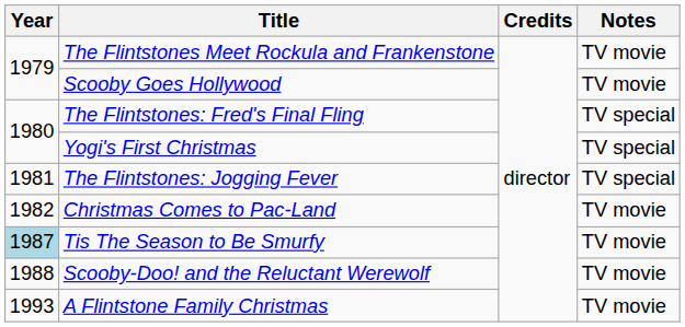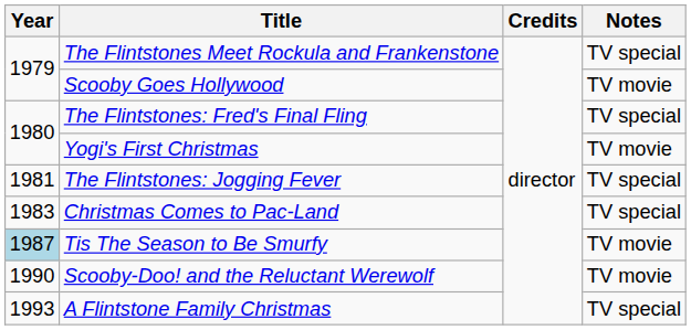 <table class="wikitable sortable">
 <tr>
 <th>Year</th>
 <th>Title</th>
 <th>Credits</th>
 <th>Notes</th>
 </tr>
 <tr>
 <td rowspan="2">1979</td>
 <td><em><a href='#'>The Flintstones Meet Rockula and Frankenstone</a></em></td>
 <td rowspan="9">director</td>
-<td>TV movie</td>
+<td>TV special</td>
 </tr>
 <tr>
 <td><em><a href='#'>Scooby Goes Hollywood</a></em></td>
 <td>TV movie</td>
 </tr>
 <tr>
 <td rowspan="2">1980</td>
 <td><em><a href='#'>The Flintstones: Fred's Final Fling</a></em></td>
 <td>TV special</td>
 </tr>
 <tr>
 <td><em><a href='#'>Yogi's First Christmas</a></em></td>
-<td>TV special</td>
+<td>TV movie</td>
 </tr>
 <tr>
 <td>1981</td>
 <td><em><a href='#'>The Flintstones: Jogging Fever</a></em></td>
 <td>TV special</td>
 </tr>
 <tr>
-<td>1982</td>
+<td>1983</td>
 <td><em><a href='#'>Christmas Comes to Pac-Land</a></em></td>
-<td>TV movie</td>
+<td>TV special</td>
 </tr>
 <tr>
 <td style="background: lightblue;">1987</td>
 <td><em><a href='#'>Tis The Season to Be Smurfy</a></em></td>
 <td>TV movie</td>
 </tr>
 <tr>
-<td>1988</td>
+<td>1990</td>
 <td><em><a href='#'>Scooby-Doo! and the Reluctant Werewolf</a></em></td>
 <td>TV movie</td>
 </tr>
 <tr>
 <td>1993</td>
 <td><em><a href='#'>A Flintstone Family Christmas</a></em></td>
-<td>TV movie</td>
+<td>TV special</td>
 </tr>
 </table>
